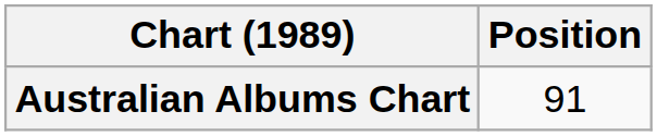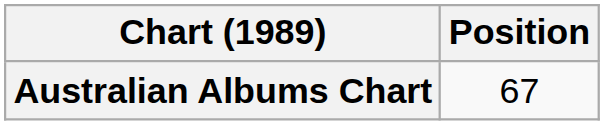 <table class="wikitable plainrowheaders" style="text-align:center">
 <tr>
 <th scope="col">Chart (1989)</th>
 <th scope="col">Position</th>
 </tr>
 <tr>
 <th scope="row">Australian Albums Chart</th>
-<td>91</td>
+<td>67</td>
 </tr>
 </table>
